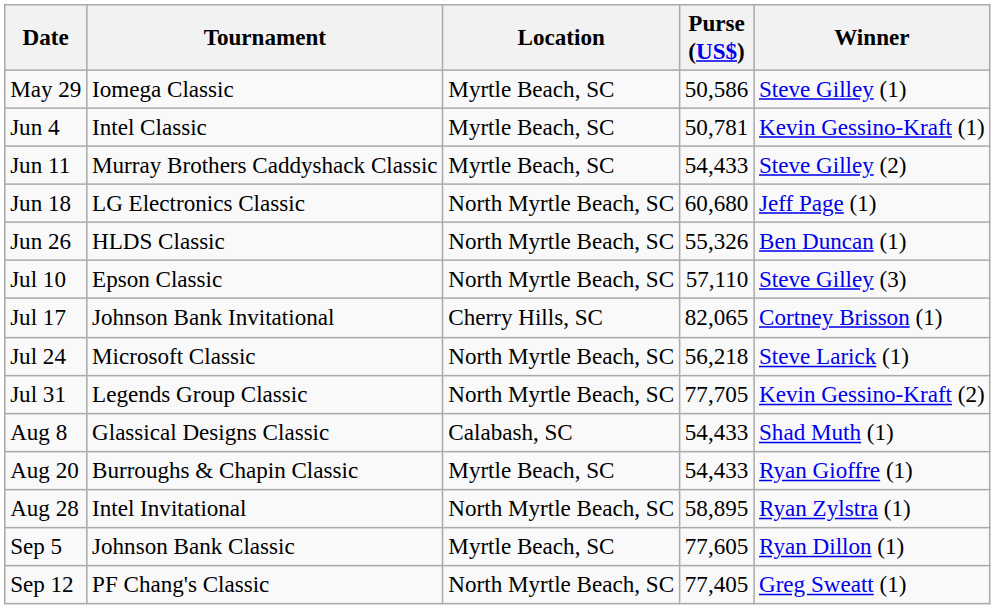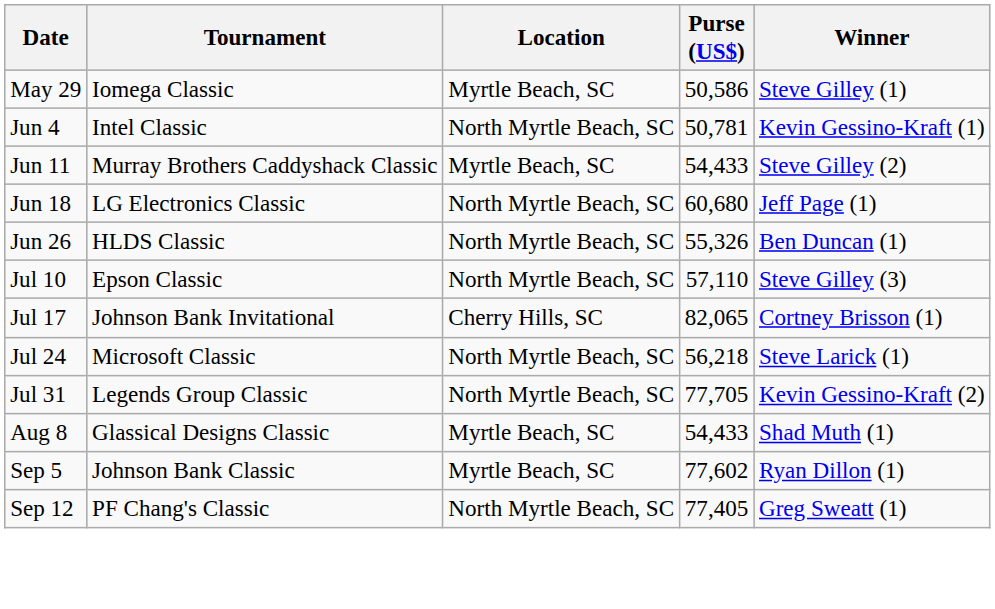 <table class="wikitable" style="font-size:95%">
 <tr>
 <th>Date</th>
 <th>Tournament</th>
 <th>Location</th>
 <th>Purse<br>(<a href='#'>US$</a>)</th>
 <th>Winner</th>
 </tr>
 <tr>
 <td>May 29</td>
 <td>Iomega Classic</td>
 <td>Myrtle Beach, SC</td>
 <td align=right>50,586</td>
 <td> <a href='#'>Steve Gilley</a> (1)</td>
 </tr>
 <tr>
 <td>Jun 4</td>
 <td>Intel Classic</td>
-<td>Myrtle Beach, SC</td>
+<td>North Myrtle Beach, SC</td>
 <td align=right>50,781</td>
 <td> <a href='#'>Kevin Gessino-Kraft</a> (1)</td>
 </tr>
 <tr>
 <td>Jun 11</td>
 <td>Murray Brothers Caddyshack Classic</td>
 <td>Myrtle Beach, SC</td>
 <td align=right>54,433</td>
 <td> <a href='#'>Steve Gilley</a> (2)</td>
 </tr>
 <tr>
 <td>Jun 18</td>
 <td>LG Electronics Classic</td>
 <td>North Myrtle Beach, SC</td>
 <td align=right>60,680</td>
 <td> <a href='#'>Jeff Page</a> (1)</td>
 </tr>
 <tr>
 <td>Jun 26</td>
 <td>HLDS Classic</td>
 <td>North Myrtle Beach, SC</td>
 <td align=right>55,326</td>
 <td> <a href='#'>Ben Duncan</a> (1)</td>
 </tr>
 <tr>
 <td>Jul 10</td>
 <td>Epson Classic</td>
 <td>North Myrtle Beach, SC</td>
 <td align=right>57,110</td>
 <td> <a href='#'>Steve Gilley</a> (3)</td>
 </tr>
 <tr>
 <td>Jul 17</td>
 <td>Johnson Bank Invitational</td>
 <td>Cherry Hills, SC</td>
 <td align=right>82,065</td>
 <td> <a href='#'>Cortney Brisson</a> (1)</td>
 </tr>
 <tr>
 <td>Jul 24</td>
 <td>Microsoft Classic</td>
 <td>North Myrtle Beach, SC</td>
 <td align=right>56,218</td>
 <td> <a href='#'>Steve Larick</a> (1)</td>
 </tr>
 <tr>
 <td>Jul 31</td>
 <td>Legends Group Classic</td>
 <td>North Myrtle Beach, SC</td>
 <td align=right>77,705</td>
 <td> <a href='#'>Kevin Gessino-Kraft</a> (2)</td>
 </tr>
 <tr>
 <td>Aug 8</td>
 <td>Glassical Designs Classic</td>
-<td>Calabash, SC</td>
+<td>Myrtle Beach, SC</td>
 <td align=right>54,433</td>
 <td> <a href='#'>Shad Muth</a> (1)</td>
-</tr>
-<tr>
-<td>Aug 20</td>
-<td>Burroughs & Chapin Classic</td>
-<td>Myrtle Beach, SC</td>
-<td align=right>54,433</td>
-<td> <a href='#'>Ryan Gioffre</a> (1)</td>
-</tr>
-<tr>
-<td>Aug 28</td>
-<td>Intel Invitational</td>
-<td>North Myrtle Beach, SC</td>
-<td align=right>58,895</td>
-<td> <a href='#'>Ryan Zylstra</a> (1)</td>
 </tr>
 <tr>
 <td>Sep 5</td>
 <td>Johnson Bank Classic</td>
 <td>Myrtle Beach, SC</td>
-<td align=right>77,605</td>
+<td align=right>77,602</td>
 <td> <a href='#'>Ryan Dillon</a> (1)</td>
 </tr>
 <tr>
 <td>Sep 12</td>
 <td>PF Chang's Classic</td>
 <td>North Myrtle Beach, SC</td>
 <td align=right>77,405</td>
 <td> <a href='#'>Greg Sweatt</a> (1)</td>
 </tr>
 </table>
